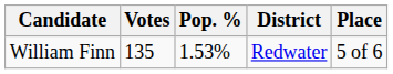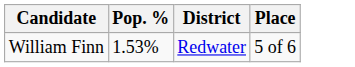 <table class="wikitable">
 <tr>
 <th>Candidate</th>
-<th>Votes</th>
 <th>Pop. %</th>
 <th>District</th>
 <th>Place</th>
 </tr>
 <tr>
 <td>William Finn</td>
-<td>135</td>
 <td>1.53%</td>
 <td><a href='#'>Redwater</a></td>
 <td>5 of 6</td>
 </tr>
 </table>
